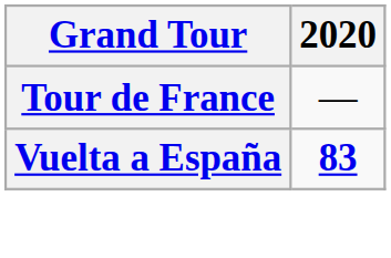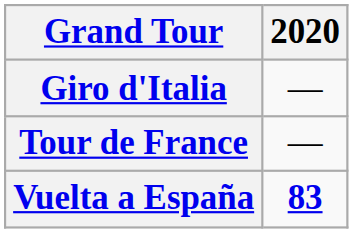 <table class="wikitable plainrowheaders">
 <tr>
 <th scope="col"><a href='#'>Grand Tour</a></th>
 <th scope="col">2020</th>
+</tr>
+<tr style="text-align:center;">
+<th scope="row"> <a href='#'>Giro d'Italia</a></th>
+<td>—</td>
 </tr>
 <tr style="text-align:center;">
 <th scope="row"> <a href='#'>Tour de France</a></th>
 <td>—</td>
 </tr>
 <tr style="text-align:center;">
 <th scope="row"> <a href='#'>Vuelta a España</a></th>
 <td><strong><a href='#'>83</a></strong></td>
 </tr>
 </table>
